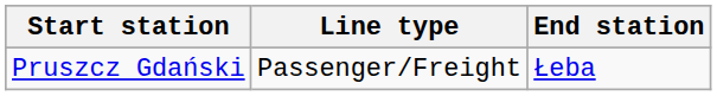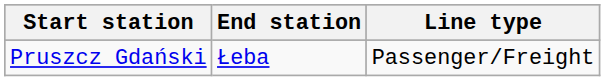 <table class="wikitable">
 <tr>
 <th>Start station</th>
+<th>End station</th>
 <th>Line type</th>
-<th>End station</th>
 </tr>
 <tr>
 <td><a href='#'>Pruszcz Gdański</a></td>
+<td><a href='#'>Łeba</a></td>
 <td>Passenger/Freight</td>
-<td><a href='#'>Łeba</a></td>
 </tr>
 </table>
